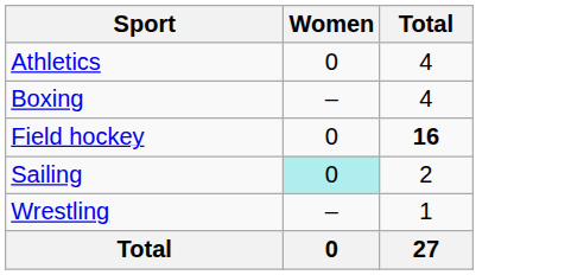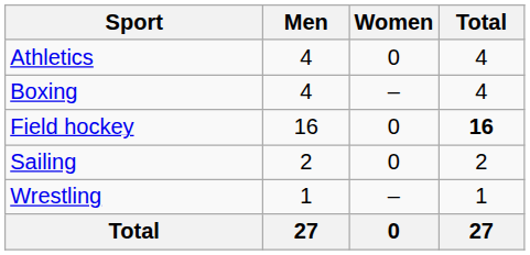 <table class="wikitable sortable" style="text-align:center;">
 <tr>
 <th width=180>Sport</th>
+<th width=55>Men</th>
 <th width=55>Women</th>
 <th width=55>Total</th>
 </tr>
 <tr>
 <td align=left><a href='#'>Athletics</a></td>
+<td>4</td>
 <td>0</td>
 <td>4</td>
 </tr>
 <tr>
 <td align=left><a href='#'>Boxing</a></td>
+<td>4</td>
 <td>–</td>
 <td>4</td>
 </tr>
 <tr>
 <td align=left><a href='#'>Field hockey</a></td>
+<td>16</td>
 <td>0</td>
 <td><strong>16</strong></td>
 </tr>
 <tr>
 <td align=left><a href='#'>Sailing</a></td>
-<td style="background: paleturquoise;">0</td>
+<td>2</td>
+<td>0</td>
 <td>2</td>
 </tr>
 <tr>
 <td align=left><a href='#'>Wrestling</a></td>
+<td>1</td>
 <td>–</td>
 <td>1</td>
 </tr>
 <tr>
 <th>Total</th>
+<th>27</th>
 <th>0</th>
 <th>27</th>
 </tr>
 </table>
